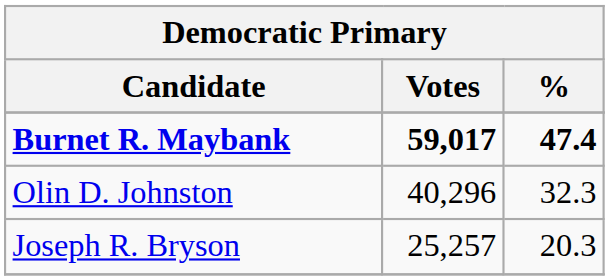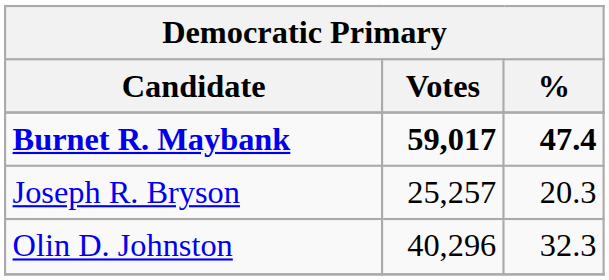 <table class="wikitable" align="left" style="margin: 1em 1em 1em 0; font-size: 95%;">
 <tr>
 <th colspan="3">Democratic Primary</th>
 </tr>
 <tr>
 <th colspan="1" style="width: 170px">Candidate</th>
 <th style="width: 50px">Votes</th>
 <th style="width: 40px">%</th>
 </tr>
 <tr>
 </tr>
 <tr>
 <td><strong><a href='#'>Burnet R. Maybank</a></strong></td>
 <td align="right"><strong>59,017</strong></td>
 <td align="right"><strong>47.4</strong></td>
 </tr>
 <tr>
+<td><a href='#'>Joseph R. Bryson</a></td>
+<td align="right">25,257</td>
+<td align="right">20.3</td>
+</tr>
+<tr>
 <td><a href='#'>Olin D. Johnston</a></td>
 <td align="right">40,296</td>
 <td align="right">32.3</td>
 </tr>
 <tr>
-<td><a href='#'>Joseph R. Bryson</a></td>
-<td align="right">25,257</td>
-<td align="right">20.3</td>
-</tr>
-<tr>
 </tr>
 </table>
